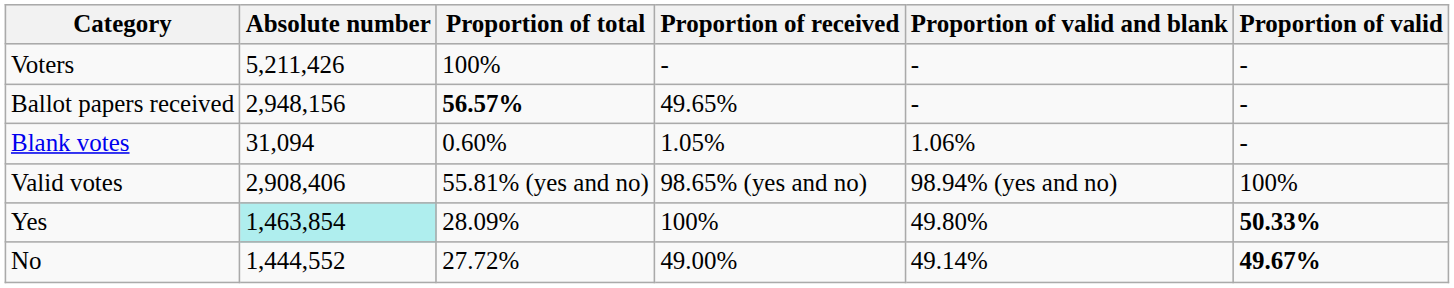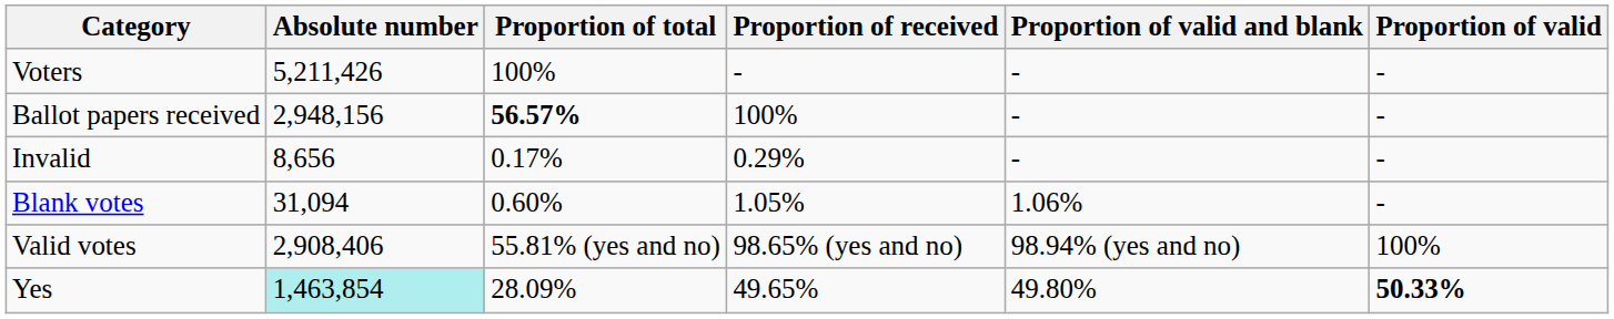 <table class="wikitable" style="margin: 1em auto 1em auto;">
 <tr>
 <th>Category</th>
 <th>Absolute number</th>
 <th>Proportion of total</th>
 <th>Proportion of received</th>
 <th>Proportion of valid and blank</th>
 <th>Proportion of valid</th>
 </tr>
 <tr>
 <td>Voters</td>
 <td>5,211,426</td>
 <td>100%</td>
 <td>-</td>
 <td>-</td>
 <td>-</td>
 </tr>
 <tr>
 <td>Ballot papers received</td>
 <td>2,948,156</td>
 <td><strong>56.57%</strong></td>
-<td>49.65%</td>
+<td>100%</td>
+<td>-</td>
+<td>-</td>
+</tr>
+<tr>
+<td>Invalid</td>
+<td>8,656</td>
+<td>0.17%</td>
+<td>0.29%</td>
 <td>-</td>
 <td>-</td>
 </tr>
 <tr>
 <td><a href='#'>Blank votes</a></td>
 <td>31,094</td>
 <td>0.60%</td>
 <td>1.05%</td>
 <td>1.06%</td>
 <td>-</td>
 </tr>
 <tr>
 <td>Valid votes</td>
 <td>2,908,406</td>
 <td>55.81% (yes and no)</td>
 <td>98.65% (yes and no)</td>
 <td>98.94% (yes and no)</td>
 <td>100%</td>
 </tr>
 <tr>
 <td>Yes</td>
 <td style="background: paleturquoise;">1,463,854</td>
 <td>28.09%</td>
-<td>100%</td>
+<td>49.65%</td>
 <td>49.80%</td>
 <td><strong>50.33%</strong></td>
 </tr>
-<tr>
-<td>No</td>
-<td>1,444,552</td>
-<td>27.72%</td>
-<td>49.00%</td>
-<td>49.14%</td>
-<td><strong>49.67%</strong></td>
-</tr>
 </table>
